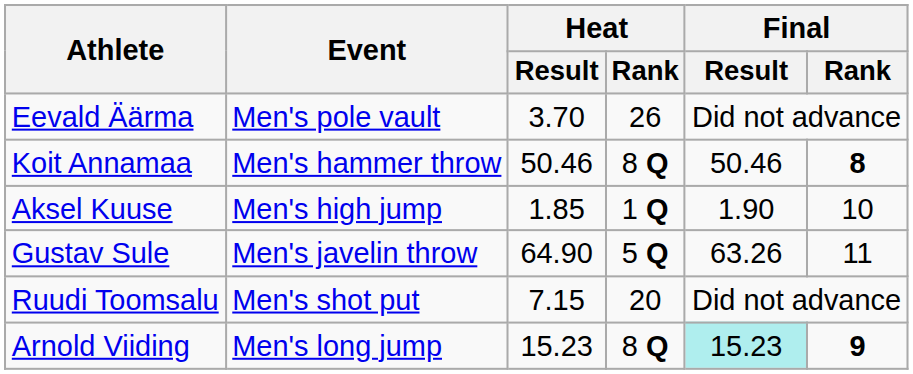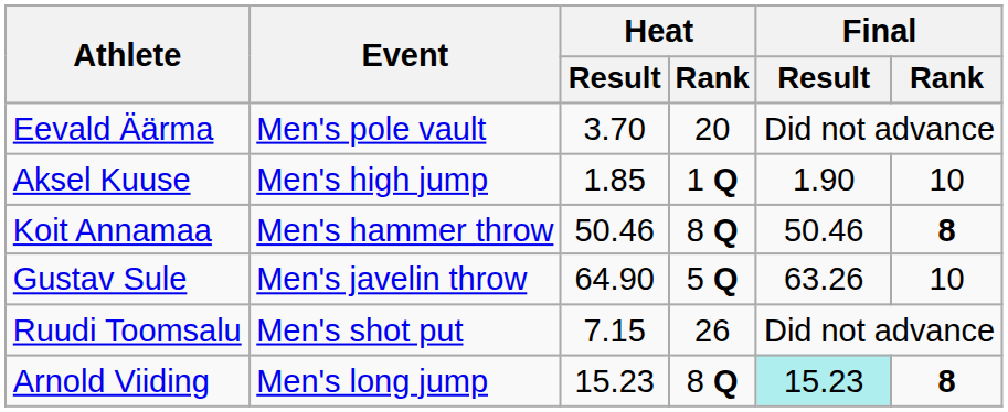 <table class="wikitable" style="font-size:90%">
 <tr>
 <th rowspan="2">Athlete</th>
 <th rowspan="2">Event</th>
 <th colspan="2">Heat</th>
 <th colspan="2">Final</th>
 </tr>
 <tr style="font-size:95%">
 <th>Result</th>
 <th>Rank</th>
 <th>Result</th>
 <th>Rank</th>
 </tr>
 <tr align=center>
 <td align=left><a href='#'>Eevald Äärma</a></td>
 <td align=left><a href='#'>Men's pole vault</a></td>
 <td>3.70</td>
-<td>26</td>
+<td>20</td>
 <td colspan=2>Did not advance</td>
+</tr>
+<tr align=center>
+<td align=left><a href='#'>Aksel Kuuse</a></td>
+<td align=left><a href='#'>Men's high jump</a></td>
+<td>1.85</td>
+<td>1 <strong>Q</strong></td>
+<td>1.90</td>
+<td>10</td>
 </tr>
 <tr align=center>
 <td align=left><a href='#'>Koit Annamaa</a></td>
 <td align=left><a href='#'>Men's hammer throw</a></td>
 <td>50.46</td>
 <td>8 <strong>Q</strong></td>
 <td>50.46</td>
 <td><strong>8</strong></td>
 </tr>
 <tr align=center>
-<td align=left><a href='#'>Aksel Kuuse</a></td>
-<td align=left><a href='#'>Men's high jump</a></td>
-<td>1.85</td>
-<td>1 <strong>Q</strong></td>
-<td>1.90</td>
-<td>10</td>
-</tr>
-<tr align=center>
 <td align=left><a href='#'>Gustav Sule</a></td>
 <td align=left><a href='#'>Men's javelin throw</a></td>
 <td>64.90</td>
 <td>5 <strong>Q</strong></td>
 <td>63.26</td>
-<td>11</td>
+<td>10</td>
 </tr>
 <tr align=center>
 <td align=left><a href='#'>Ruudi Toomsalu</a></td>
 <td align=left><a href='#'>Men's shot put</a></td>
 <td>7.15</td>
-<td>20</td>
+<td>26</td>
 <td colspan=2>Did not advance</td>
 </tr>
 <tr align=center>
 <td align=left><a href='#'>Arnold Viiding</a></td>
 <td align=left><a href='#'>Men's long jump</a></td>
 <td>15.23</td>
 <td>8 <strong>Q</strong></td>
 <td style="background: paleturquoise;">15.23</td>
-<td><strong>9</strong></td>
+<td><strong>8</strong></td>
 </tr>
 </table>
